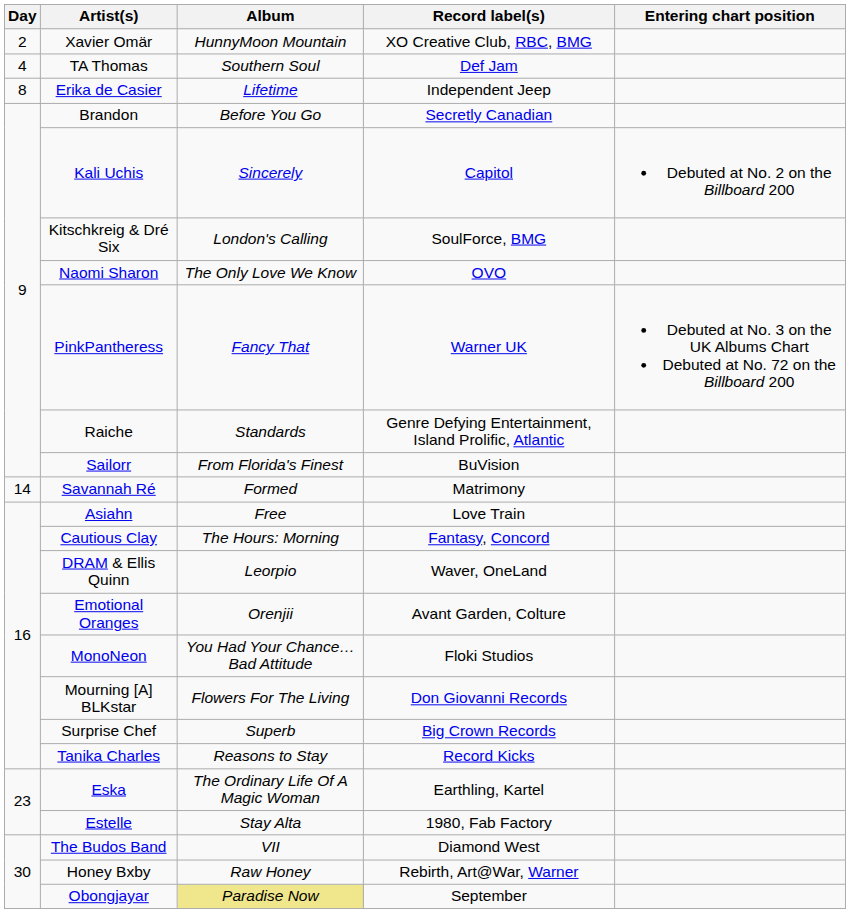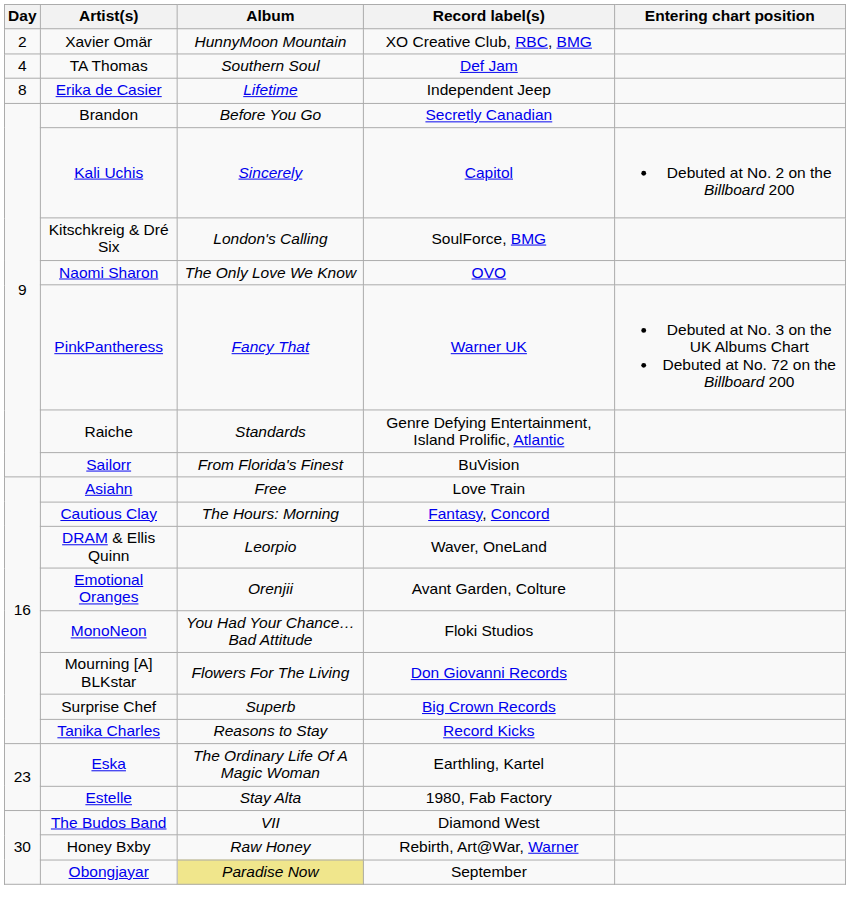 <table class="wikitable" style="text-align:center;">
 <tr>
 <th scope="col">Day</th>
 <th scope="col">Artist(s)</th>
 <th scope="col">Album</th>
 <th scope="col">Record label(s)</th>
 <th scope="col">Entering chart position</th>
 </tr>
 <tr>
 <td>2</td>
 <td>Xavier Omär</td>
 <td><em>HunnyMoon Mountain</em></td>
 <td>XO Creative Club, <a href='#'>RBC</a>, <a href='#'>BMG</a></td>
 <td></td>
 </tr>
 <tr>
 <td>4</td>
 <td>TA Thomas</td>
 <td><em>Southern Soul</em></td>
 <td><a href='#'>Def Jam</a></td>
 <td></td>
 </tr>
 <tr>
 <td>8</td>
 <td><a href='#'>Erika de Casier</a></td>
 <td><em><a href='#'>Lifetime</a></em></td>
 <td>Independent Jeep</td>
 <td></td>
 </tr>
 <tr>
 <td rowspan="7">9</td>
 <td>Brandon</td>
 <td><em>Before You Go</em></td>
 <td><a href='#'>Secretly Canadian</a></td>
 <td></td>
 </tr>
 <tr>
 <td><a href='#'>Kali Uchis</a></td>
 <td><em><a href='#'>Sincerely</a></em></td>
 <td><a href='#'>Capitol</a></td>
 <td><br><ul><li>Debuted at No. 2 on the <em>Billboard</em> 200</li></ul></td>
 </tr>
 <tr>
 <td>Kitschkreig & Dré Six</td>
 <td><em>London's Calling</em></td>
 <td>SoulForce, <a href='#'>BMG</a></td>
 <td></td>
 </tr>
 <tr>
 <td><a href='#'>Naomi Sharon</a></td>
 <td><em>The Only Love We Know</em></td>
 <td><a href='#'>OVO</a></td>
 <td></td>
 </tr>
 <tr>
 <td><a href='#'>PinkPantheress</a></td>
 <td><em><a href='#'>Fancy That</a></em></td>
 <td><a href='#'>Warner UK</a></td>
 <td><br><ul><li>Debuted at No. 3 on the UK Albums Chart</li><li>Debuted at No. 72 on the <em>Billboard</em> 200</li></ul></td>
 </tr>
 <tr>
 <td>Raiche</td>
 <td><em>Standards</em></td>
 <td>Genre Defying Entertainment, Island Prolific, <a href='#'>Atlantic</a></td>
 <td></td>
 </tr>
 <tr>
 <td><a href='#'>Sailorr</a></td>
 <td><em>From Florida's Finest</em></td>
 <td>BuVision</td>
-<td></td>
-</tr>
-<tr>
-<td>14</td>
-<td><a href='#'>Savannah Ré</a></td>
-<td><em>Formed</em></td>
-<td>Matrimony</td>
 <td></td>
 </tr>
 <tr>
 <td rowspan="8">16</td>
 <td><a href='#'>Asiahn</a></td>
 <td><em>Free</em></td>
 <td>Love Train</td>
 <td></td>
 </tr>
 <tr>
 <td><a href='#'>Cautious Clay</a></td>
 <td><em>The Hours: Morning</em></td>
 <td><a href='#'>Fantasy</a>, <a href='#'>Concord</a></td>
 <td></td>
 </tr>
 <tr>
 <td><a href='#'>DRAM</a> & Ellis Quinn</td>
 <td><em>Leorpio</em></td>
 <td>Waver, OneLand</td>
 <td></td>
 </tr>
 <tr>
 <td><a href='#'>Emotional Oranges</a></td>
 <td><em>Orenjii</em></td>
 <td>Avant Garden, Colture</td>
 <td></td>
 </tr>
 <tr>
 <td><a href='#'>MonoNeon</a></td>
 <td><em>You Had Your Chance…Bad Attitude</em></td>
 <td>Floki Studios</td>
 <td></td>
 </tr>
 <tr>
 <td>Mourning [A] BLKstar</td>
 <td><em>Flowers For The Living</em></td>
 <td><a href='#'>Don Giovanni Records</a></td>
 <td></td>
 </tr>
 <tr>
 <td>Surprise Chef</td>
 <td><em>Superb</em></td>
 <td><a href='#'>Big Crown Records</a></td>
 <td></td>
 </tr>
 <tr>
 <td><a href='#'>Tanika Charles</a></td>
 <td><em>Reasons to Stay</em></td>
 <td><a href='#'>Record Kicks</a></td>
 <td></td>
 </tr>
 <tr>
 <td rowspan="2">23</td>
 <td><a href='#'>Eska</a></td>
 <td><em>The Ordinary Life Of A Magic Woman</em></td>
 <td>Earthling, Kartel</td>
 <td></td>
 </tr>
 <tr>
 <td><a href='#'>Estelle</a></td>
 <td><em>Stay Alta</em></td>
 <td>1980, Fab Factory</td>
 <td></td>
 </tr>
 <tr>
 <td rowspan="3">30</td>
 <td><a href='#'>The Budos Band</a></td>
 <td><em>VII</em></td>
 <td>Diamond West</td>
 <td></td>
 </tr>
 <tr>
 <td>Honey Bxby</td>
 <td><em>Raw Honey</em></td>
 <td>Rebirth, Art@War, <a href='#'>Warner</a></td>
 <td></td>
 </tr>
 <tr>
 <td><a href='#'>Obongjayar</a></td>
 <td style="background: khaki;"><em>Paradise Now</em></td>
 <td>September</td>
 <td></td>
 </tr>
 </table>
